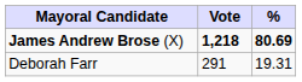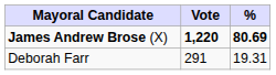 <table class="wikitable">
 <tr>
 <th style="background:#ddf; width:200px;">Mayoral Candidate</th>
 <th style="background:#ddf; width:50px;">Vote</th>
 <th style="background:#ddf; width:30px;">%</th>
 </tr>
 <tr>
 <td><strong>James Andrew Brose</strong> (X)</td>
-<td><strong>1,218</strong></td>
+<td><strong>1,220</strong></td>
 <td><strong>80.69</strong></td>
 </tr>
 <tr>
 <td>Deborah Farr</td>
 <td>291</td>
 <td>19.31</td>
 </tr>
 </table>
